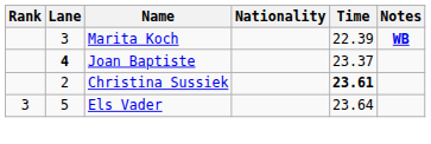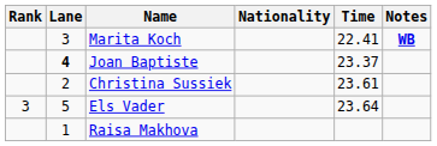 <table class="wikitable sortable" style="text-align:center">
 <tr>
 <th>Rank</th>
 <th>Lane</th>
 <th>Name</th>
 <th>Nationality</th>
 <th>Time</th>
 <th>Notes</th>
 </tr>
 <tr>
 <td></td>
 <td>3</td>
 <td align="left"><a href='#'>Marita Koch</a></td>
 <td align=left></td>
-<td>22.39</td>
+<td>22.41</td>
 <td><strong><a href='#'>WB</a></strong></td>
 </tr>
 <tr>
 <td></td>
 <td><strong>4</strong></td>
 <td align="left"><a href='#'>Joan Baptiste</a></td>
 <td align=left></td>
 <td>23.37</td>
 <td></td>
 </tr>
 <tr>
 <td></td>
 <td>2</td>
 <td align="left"><a href='#'>Christina Sussiek</a></td>
 <td align=left></td>
-<td><strong>23.61</strong></td>
+<td>23.61</td>
 <td></td>
 </tr>
 <tr>
 <td>3</td>
 <td>5</td>
 <td align="left"><a href='#'>Els Vader</a></td>
 <td align=left></td>
 <td>23.64</td>
 <td></td>
 </tr>
+<tr>
+<td></td>
+<td>1</td>
+<td align="left"><a href='#'>Raisa Makhova</a></td>
+<td align=left></td>
+<td></td>
+<td></td>
+</tr>
 </table>
